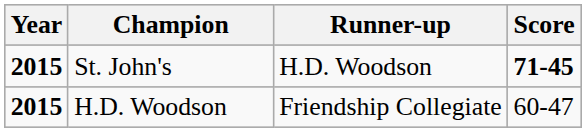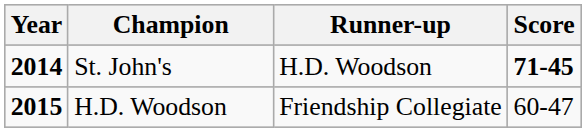 <table class="wikitable">
 <tr>
 <th>Year</th>
 <th>Champion</th>
 <th>Runner-up</th>
 <th>Score</th>
 </tr>
 <tr>
-<td><strong>2015</strong></td>
+<td><strong>2014</strong></td>
 <td width="120" align="left">St. John's</td>
 <td>H.D. Woodson</td>
 <td><strong>71-45</strong></td>
 </tr>
 <tr>
 <td><strong>2015</strong></td>
 <td width="120" align="left">H.D. Woodson</td>
 <td>Friendship Collegiate</td>
 <td>60-47</td>
 </tr>
 </table>
